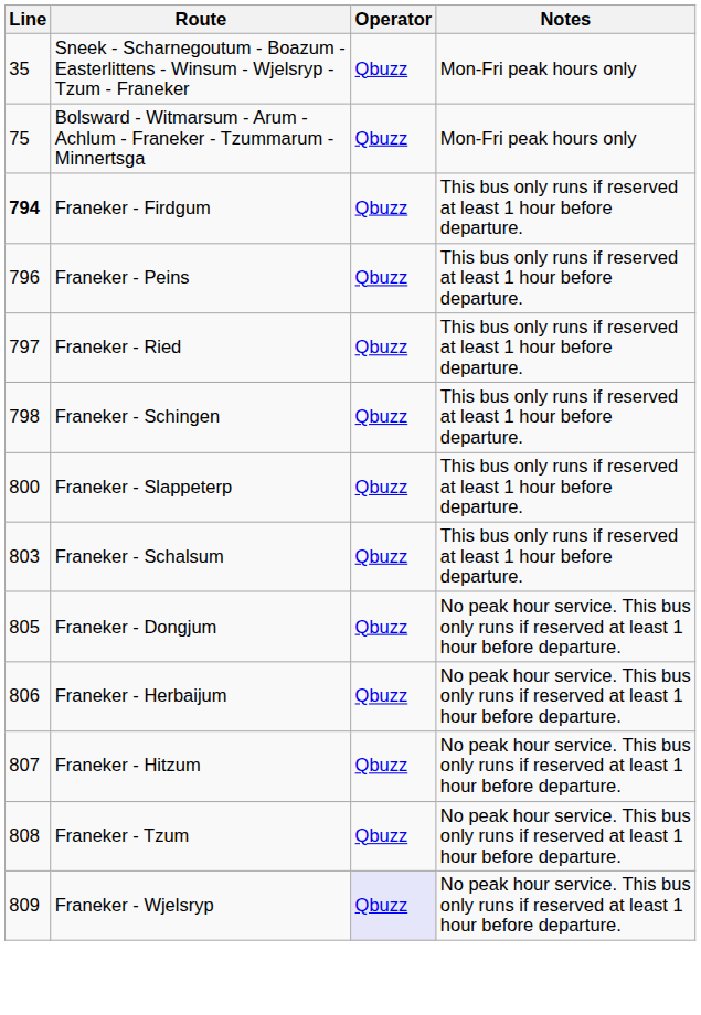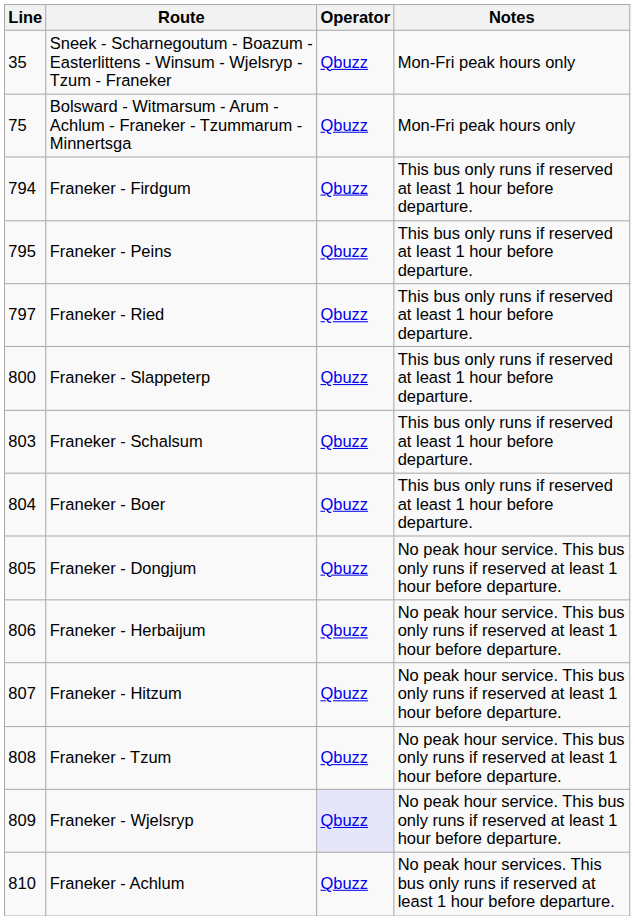 <table class="wikitable">
 <tr>
 <th>Line</th>
 <th>Route</th>
 <th>Operator</th>
 <th>Notes</th>
 </tr>
 <tr>
 <td>35</td>
 <td>Sneek - Scharnegoutum - Boazum - Easterlittens - Winsum - Wjelsryp - Tzum - Franeker</td>
 <td><a href='#'>Qbuzz</a></td>
 <td>Mon-Fri peak hours only</td>
 </tr>
 <tr>
 <td>75</td>
 <td>Bolsward - Witmarsum - Arum - Achlum - Franeker - Tzummarum - Minnertsga</td>
 <td><a href='#'>Qbuzz</a></td>
 <td>Mon-Fri peak hours only</td>
 </tr>
 <tr>
-<td><strong>794</strong></td>
+<td>794</td>
 <td>Franeker - Firdgum</td>
 <td><a href='#'>Qbuzz</a></td>
 <td>This bus only runs if reserved at least 1 hour before departure.</td>
 </tr>
 <tr>
-<td>796</td>
+<td>795</td>
 <td>Franeker - Peins</td>
 <td><a href='#'>Qbuzz</a></td>
 <td>This bus only runs if reserved at least 1 hour before departure.</td>
 </tr>
 <tr>
 <td>797</td>
 <td>Franeker - Ried</td>
-<td><a href='#'>Qbuzz</a></td>
-<td>This bus only runs if reserved at least 1 hour before departure.</td>
-</tr>
-<tr>
-<td>798</td>
-<td>Franeker - Schingen</td>
 <td><a href='#'>Qbuzz</a></td>
 <td>This bus only runs if reserved at least 1 hour before departure.</td>
 </tr>
 <tr>
 <td>800</td>
 <td>Franeker - Slappeterp</td>
 <td><a href='#'>Qbuzz</a></td>
 <td>This bus only runs if reserved at least 1 hour before departure.</td>
 </tr>
 <tr>
 <td>803</td>
 <td>Franeker - Schalsum</td>
+<td><a href='#'>Qbuzz</a></td>
+<td>This bus only runs if reserved at least 1 hour before departure.</td>
+</tr>
+<tr>
+<td>804</td>
+<td>Franeker - Boer</td>
 <td><a href='#'>Qbuzz</a></td>
 <td>This bus only runs if reserved at least 1 hour before departure.</td>
 </tr>
 <tr>
 <td>805</td>
 <td>Franeker - Dongjum</td>
 <td><a href='#'>Qbuzz</a></td>
 <td>No peak hour service. This bus only runs if reserved at least 1 hour before departure.</td>
 </tr>
 <tr>
 <td>806</td>
 <td>Franeker - Herbaijum</td>
 <td><a href='#'>Qbuzz</a></td>
 <td>No peak hour service. This bus only runs if reserved at least 1 hour before departure.</td>
 </tr>
 <tr>
 <td>807</td>
 <td>Franeker - Hitzum</td>
 <td><a href='#'>Qbuzz</a></td>
 <td>No peak hour service. This bus only runs if reserved at least 1 hour before departure.</td>
 </tr>
 <tr>
 <td>808</td>
 <td>Franeker - Tzum</td>
 <td><a href='#'>Qbuzz</a></td>
 <td>No peak hour service. This bus only runs if reserved at least 1 hour before departure.</td>
 </tr>
 <tr>
 <td>809</td>
 <td>Franeker - Wjelsryp</td>
 <td style="background: lavender;"><a href='#'>Qbuzz</a></td>
 <td>No peak hour service. This bus only runs if reserved at least 1 hour before departure.</td>
 </tr>
+<tr>
+<td>810</td>
+<td>Franeker - Achlum</td>
+<td><a href='#'>Qbuzz</a></td>
+<td>No peak hour services. This bus only runs if reserved at least 1 hour before departure.</td>
+</tr>
 </table>
